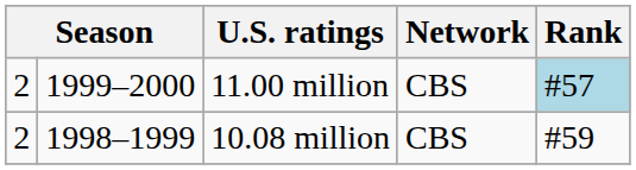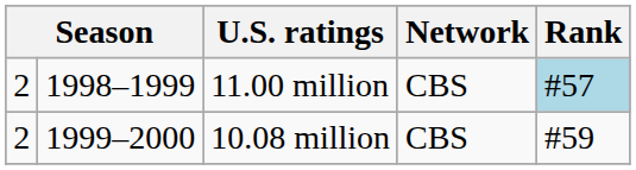 <table class="wikitable plainrowheaders">
 <tr>
 <th colspan="2">Season</th>
 <th>U.S. ratings</th>
 <th>Network</th>
 <th>Rank</th>
 </tr>
 <tr>
 <td>2</td>
-<td>1999–2000</td>
+<td>1998–1999</td>
 <td>11.00 million</td>
 <td>CBS</td>
 <td style="background: lightblue;">#57</td>
 </tr>
 <tr>
 <td>2</td>
-<td>1998–1999</td>
+<td>1999–2000</td>
 <td>10.08 million</td>
 <td>CBS</td>
 <td>#59</td>
 </tr>
 </table>
